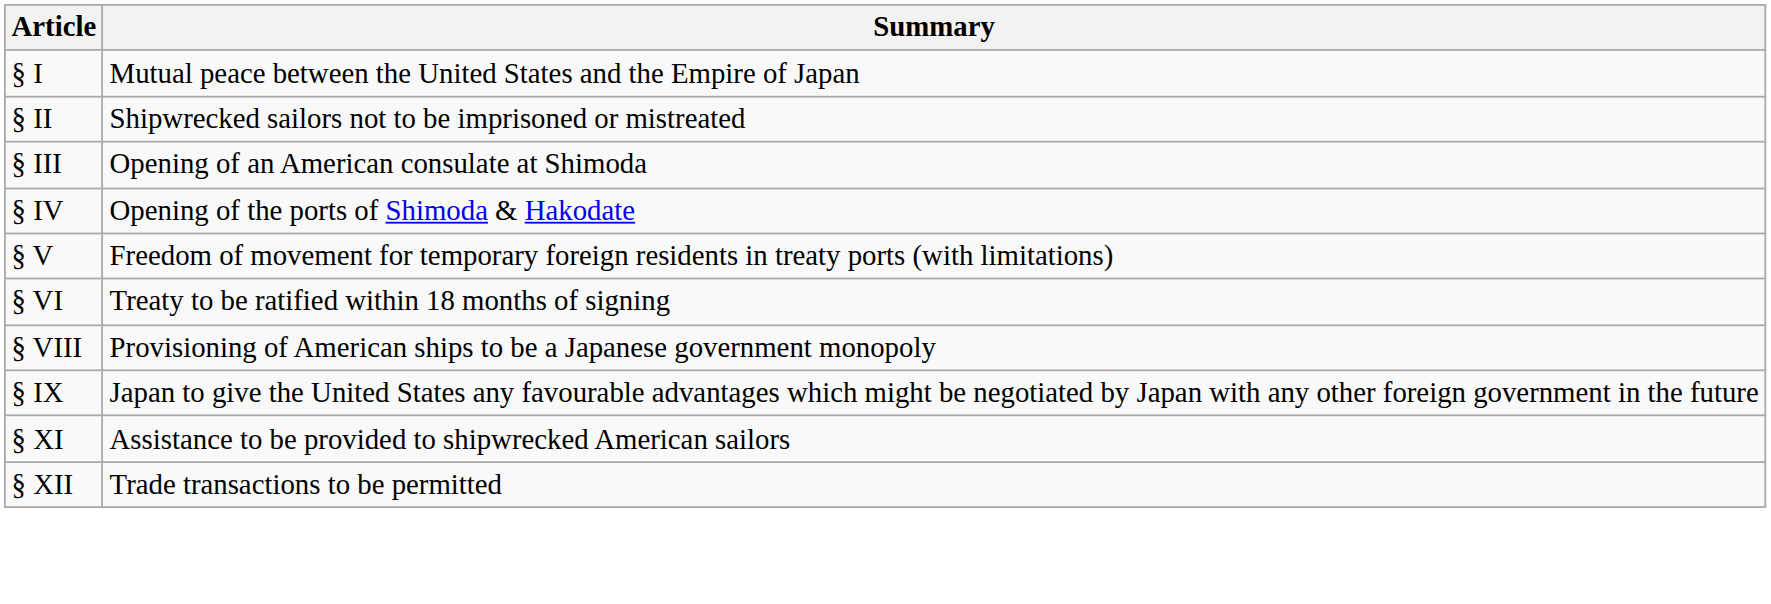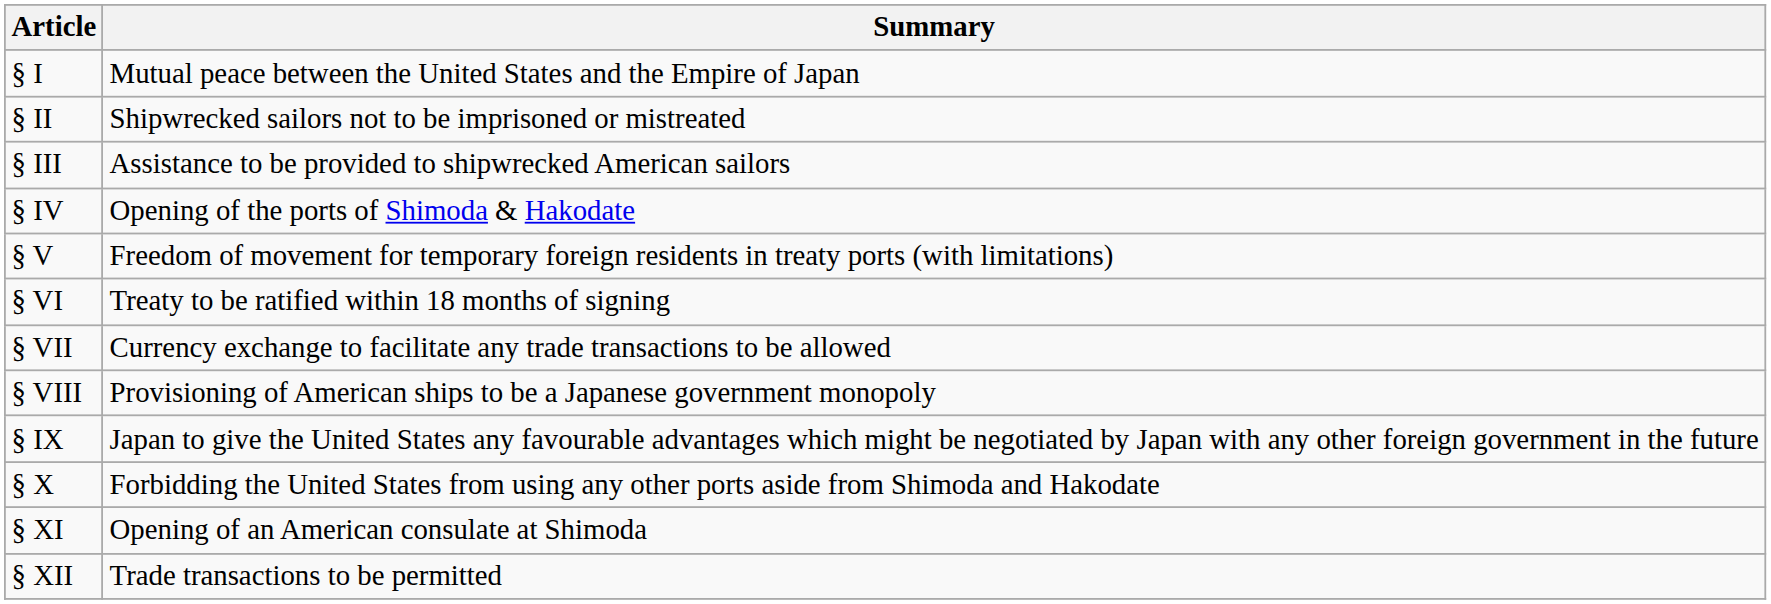 <table class="wikitable">
 <tr>
 <th>Article</th>
 <th>Summary</th>
 </tr>
 <tr>
 <td>§ I</td>
 <td>Mutual peace between the United States and the Empire of Japan</td>
 </tr>
 <tr>
 <td>§ II</td>
 <td>Shipwrecked sailors not to be imprisoned or mistreated</td>
 </tr>
 <tr>
 <td>§ III</td>
-<td>Opening of an American consulate at Shimoda</td>
+<td>Assistance to be provided to shipwrecked American sailors</td>
 </tr>
 <tr>
 <td>§ IV</td>
 <td>Opening of the ports of <a href='#'>Shimoda</a> & <a href='#'>Hakodate</a></td>
 </tr>
 <tr>
 <td>§ V</td>
 <td>Freedom of movement for temporary foreign residents in treaty ports (with limitations)</td>
 </tr>
 <tr>
 <td>§ VI</td>
 <td>Treaty to be ratified within 18 months of signing</td>
 </tr>
 <tr>
+<td>§ VII</td>
+<td>Currency exchange to facilitate any trade transactions to be allowed</td>
+</tr>
+<tr>
 <td>§ VIII</td>
 <td>Provisioning of American ships to be a Japanese government monopoly</td>
 </tr>
 <tr>
 <td>§ IX</td>
 <td>Japan to give the United States any favourable advantages which might be negotiated by Japan with any other foreign government in the future</td>
 </tr>
 <tr>
+<td>§ X</td>
+<td>Forbidding the United States from using any other ports aside from Shimoda and Hakodate</td>
+</tr>
+<tr>
 <td>§ XI</td>
-<td>Assistance to be provided to shipwrecked American sailors</td>
+<td>Opening of an American consulate at Shimoda</td>
 </tr>
 <tr>
 <td>§ XII</td>
 <td>Trade transactions to be permitted</td>
 </tr>
 </table>
